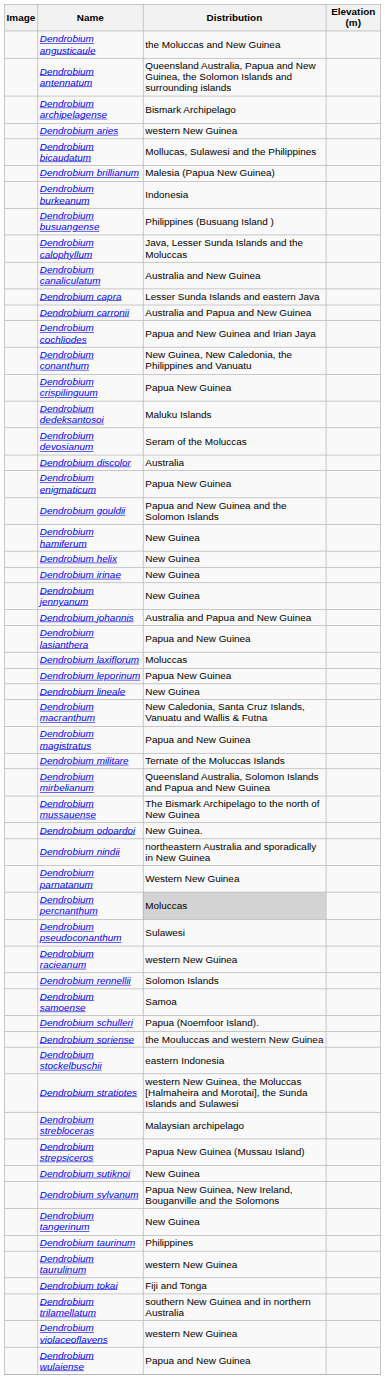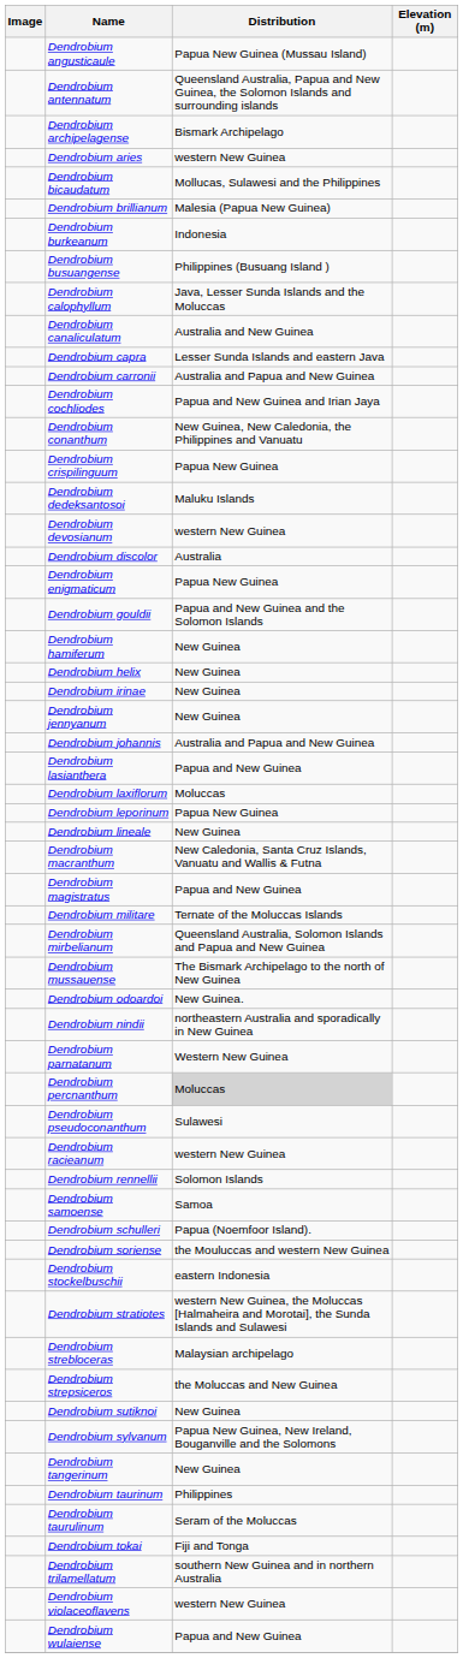 <table class="wikitable collapsible">
 <tr>
 <th>Image</th>
 <th>Name</th>
 <th>Distribution</th>
 <th>Elevation (m)</th>
 </tr>
 <tr>
 <td></td>
 <td><em><a href='#'>Dendrobium angusticaule</a></em> </td>
-<td>the Moluccas and New Guinea</td>
+<td>Papua New Guinea (Mussau Island)</td>
 <td></td>
 </tr>
 <tr>
 <td></td>
 <td><em><a href='#'>Dendrobium antennatum</a></em> </td>
 <td>Queensland Australia, Papua and New Guinea, the Solomon Islands and surrounding islands</td>
 <td></td>
 </tr>
 <tr>
 <td></td>
 <td><em><a href='#'>Dendrobium archipelagense</a></em> </td>
 <td>Bismark Archipelago</td>
 <td></td>
 </tr>
 <tr>
 <td></td>
 <td><em><a href='#'>Dendrobium aries</a></em> </td>
 <td>western New Guinea</td>
 <td></td>
 </tr>
 <tr>
 <td></td>
 <td><em><a href='#'>Dendrobium bicaudatum</a></em> </td>
 <td>Mollucas, Sulawesi and the Philippines</td>
 <td></td>
 </tr>
 <tr>
 <td></td>
 <td><em><a href='#'>Dendrobium brillianum</a></em> </td>
 <td>Malesia (Papua New Guinea)</td>
 <td></td>
 </tr>
 <tr>
 <td></td>
 <td><em><a href='#'>Dendrobium burkeanum</a></em> </td>
 <td>Indonesia</td>
 <td></td>
 </tr>
 <tr>
 <td></td>
 <td><em><a href='#'>Dendrobium busuangense</a></em> </td>
 <td>Philippines (Busuang Island )</td>
 <td></td>
 </tr>
 <tr>
 <td></td>
 <td><em><a href='#'>Dendrobium calophyllum</a></em> </td>
 <td>Java, Lesser Sunda Islands and the Moluccas</td>
 <td></td>
 </tr>
 <tr>
 <td></td>
 <td><em><a href='#'>Dendrobium canaliculatum</a></em> </td>
 <td>Australia and New Guinea</td>
 <td></td>
 </tr>
 <tr>
 <td></td>
 <td><em><a href='#'>Dendrobium capra</a></em> </td>
 <td>Lesser Sunda Islands and eastern Java</td>
 <td></td>
 </tr>
 <tr>
 <td></td>
 <td><em><a href='#'>Dendrobium carronii</a></em> </td>
 <td>Australia and Papua and New Guinea</td>
 <td></td>
 </tr>
 <tr>
 <td></td>
 <td><em><a href='#'>Dendrobium cochliodes</a></em> </td>
 <td>Papua and New Guinea and Irian Jaya</td>
 <td></td>
 </tr>
 <tr>
 <td></td>
 <td><em><a href='#'>Dendrobium conanthum</a></em> </td>
 <td>New Guinea, New Caledonia, the Philippines and Vanuatu</td>
 <td></td>
 </tr>
 <tr>
 <td></td>
 <td><em><a href='#'>Dendrobium crispilinguum</a></em> </td>
 <td>Papua New Guinea</td>
 <td></td>
 </tr>
 <tr>
 <td></td>
 <td><em><a href='#'>Dendrobium dedeksantosoi</a></em> </td>
 <td>Maluku Islands</td>
 <td></td>
 </tr>
 <tr>
 <td></td>
 <td><em><a href='#'>Dendrobium devosianum</a></em> </td>
-<td>Seram of the Moluccas</td>
+<td>western New Guinea</td>
 <td></td>
 </tr>
 <tr>
 <td></td>
 <td><em><a href='#'>Dendrobium discolor</a></em> </td>
 <td>Australia</td>
 <td></td>
 </tr>
 <tr>
 <td></td>
 <td><em><a href='#'>Dendrobium enigmaticum</a></em> </td>
 <td>Papua New Guinea</td>
 <td></td>
 </tr>
 <tr>
 <td></td>
 <td><em><a href='#'>Dendrobium gouldii</a></em> </td>
 <td>Papua and New Guinea and the Solomon Islands</td>
 <td></td>
 </tr>
 <tr>
 <td></td>
 <td><em><a href='#'>Dendrobium hamiferum</a></em> </td>
 <td>New Guinea</td>
 <td></td>
 </tr>
 <tr>
 <td></td>
 <td><em><a href='#'>Dendrobium helix</a></em> </td>
 <td>New Guinea</td>
 <td></td>
 </tr>
 <tr>
 <td></td>
 <td><em><a href='#'>Dendrobium irinae </a></em> </td>
 <td>New Guinea</td>
 <td></td>
 </tr>
 <tr>
 <td></td>
 <td><em><a href='#'>Dendrobium jennyanum </a></em> </td>
 <td>New Guinea</td>
 <td></td>
 </tr>
 <tr>
 <td></td>
 <td><em><a href='#'>Dendrobium johannis</a></em> </td>
 <td>Australia and Papua and New Guinea</td>
 <td></td>
 </tr>
 <tr>
 <td></td>
 <td><em><a href='#'>Dendrobium lasianthera</a></em> </td>
 <td>Papua and New Guinea</td>
 <td></td>
 </tr>
 <tr>
 <td></td>
 <td><em><a href='#'>Dendrobium laxiflorum</a></em> </td>
 <td>Moluccas</td>
 <td></td>
 </tr>
 <tr>
 <td></td>
 <td><em><a href='#'>Dendrobium leporinum</a></em> </td>
 <td>Papua New Guinea</td>
 <td></td>
 </tr>
 <tr>
 <td></td>
 <td><em><a href='#'>Dendrobium lineale</a></em> </td>
 <td>New Guinea</td>
 <td></td>
 </tr>
 <tr>
 <td></td>
 <td><em><a href='#'>Dendrobium macranthum</a></em> </td>
 <td>New Caledonia, Santa Cruz Islands, Vanuatu and Wallis & Futna</td>
 <td></td>
 </tr>
 <tr>
 <td></td>
 <td><em><a href='#'>Dendrobium magistratus</a></em> </td>
 <td>Papua and New Guinea</td>
 <td></td>
 </tr>
 <tr>
 <td></td>
 <td><em><a href='#'>Dendrobium militare</a></em> </td>
 <td>Ternate of the Moluccas Islands</td>
 <td></td>
 </tr>
 <tr>
 <td></td>
 <td><em><a href='#'>Dendrobium mirbelianum</a></em> </td>
 <td>Queensland Australia, Solomon Islands and Papua and New Guinea</td>
 <td></td>
 </tr>
 <tr>
 <td></td>
 <td><em><a href='#'>Dendrobium mussauense</a></em> </td>
 <td>The Bismark Archipelago to the north of New Guinea</td>
 <td></td>
 </tr>
 <tr>
 <td></td>
 <td><em><a href='#'>Dendrobium odoardoi </a></em> </td>
 <td>New Guinea.</td>
 <td></td>
 </tr>
 <tr>
 <td></td>
 <td><em><a href='#'>Dendrobium nindii</a></em> </td>
 <td>northeastern Australia and sporadically in New Guinea</td>
 <td></td>
 </tr>
 <tr>
 <td></td>
 <td><em><a href='#'>Dendrobium parnatanum</a></em> </td>
 <td>Western New Guinea</td>
 <td></td>
 </tr>
 <tr>
 <td></td>
 <td><em><a href='#'>Dendrobium percnanthum</a></em> </td>
 <td style="background: lightgrey;">Moluccas</td>
 <td></td>
 </tr>
 <tr>
 <td></td>
 <td><em><a href='#'>Dendrobium pseudoconanthum</a></em> </td>
 <td>Sulawesi</td>
 <td></td>
 </tr>
 <tr>
 <td></td>
 <td><em><a href='#'>Dendrobium racieanum</a></em> </td>
 <td>western New Guinea</td>
 <td></td>
 </tr>
 <tr>
 <td></td>
 <td><em><a href='#'>Dendrobium rennellii</a></em> </td>
 <td>Solomon Islands</td>
 <td></td>
 </tr>
 <tr>
 <td></td>
 <td><em><a href='#'>Dendrobium samoense</a></em> </td>
 <td>Samoa</td>
 <td></td>
 </tr>
 <tr>
 <td></td>
 <td><em><a href='#'>Dendrobium schulleri</a></em> </td>
 <td>Papua (Noemfoor Island).</td>
 <td></td>
 </tr>
 <tr>
 <td></td>
 <td><em><a href='#'>Dendrobium soriense</a></em> </td>
 <td>the Mouluccas and western New Guinea</td>
 <td></td>
 </tr>
 <tr>
 <td></td>
 <td><em><a href='#'>Dendrobium stockelbuschii</a></em> </td>
 <td>eastern Indonesia</td>
 <td></td>
 </tr>
 <tr>
 <td></td>
 <td><em><a href='#'>Dendrobium stratiotes</a></em> </td>
 <td>western New Guinea, the Moluccas [Halmaheira and Morotai], the Sunda Islands and Sulawesi</td>
 <td></td>
 </tr>
 <tr>
 <td></td>
 <td><em><a href='#'>Dendrobium strebloceras</a></em> </td>
 <td>Malaysian archipelago</td>
 <td></td>
 </tr>
 <tr>
 <td></td>
 <td><em><a href='#'>Dendrobium strepsiceros</a></em> </td>
-<td>Papua New Guinea (Mussau Island)</td>
+<td>the Moluccas and New Guinea</td>
 <td></td>
 </tr>
 <tr>
 <td></td>
 <td><em><a href='#'>Dendrobium sutiknoi</a></em> </td>
 <td>New Guinea</td>
 <td></td>
 </tr>
 <tr>
 <td></td>
 <td><em><a href='#'>Dendrobium sylvanum</a></em> </td>
 <td>Papua New Guinea, New Ireland, Bouganville and the Solomons</td>
 <td></td>
 </tr>
 <tr>
 <td></td>
 <td><em><a href='#'>Dendrobium tangerinum</a></em> </td>
 <td>New Guinea</td>
 <td></td>
 </tr>
 <tr>
 <td></td>
 <td><em><a href='#'>Dendrobium taurinum</a></em> </td>
 <td>Philippines</td>
 <td></td>
 </tr>
 <tr>
 <td></td>
 <td><em><a href='#'>Dendrobium taurulinum</a></em> </td>
-<td>western New Guinea</td>
+<td>Seram of the Moluccas</td>
 <td></td>
 </tr>
 <tr>
 <td></td>
 <td><em><a href='#'>Dendrobium tokai</a></em> </td>
 <td>Fiji and Tonga</td>
 <td></td>
 </tr>
 <tr>
 <td></td>
 <td><em><a href='#'>Dendrobium trilamellatum</a></em> </td>
 <td>southern New Guinea and in northern Australia</td>
 <td></td>
 </tr>
 <tr>
 <td></td>
 <td><em><a href='#'>Dendrobium violaceoflavens</a></em> </td>
 <td>western New Guinea</td>
 <td></td>
 </tr>
 <tr>
 <td></td>
 <td><em><a href='#'>Dendrobium wulaiense</a></em> </td>
 <td>Papua and New Guinea</td>
 <td></td>
 </tr>
 <tr>
 </tr>
 </table>
